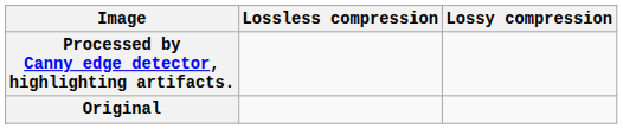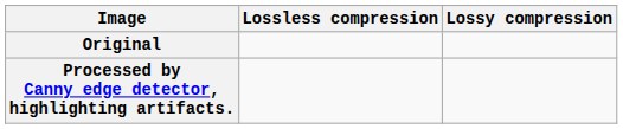 <table class="wikitable" style="text-align:center">
 <tr>
 <th>Image</th>
 <th>Lossless compression</th>
 <th>Lossy compression</th>
 </tr>
 <tr>
+<th>Original</th>
+<td></td>
+<td></td>
+</tr>
+<tr>
 <th>Processed by<br><a href='#'>Canny edge detector</a>,<br>highlighting artifacts.</th>
 <td></td>
 <td></td>
 </tr>
-<tr>
-<th>Original</th>
-<td></td>
-<td></td>
-</tr>
 </table>
